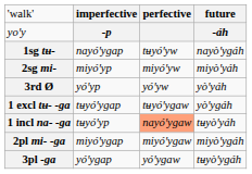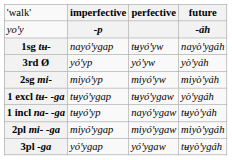 <table class="wikitable">
 <tr>
 <td>'walk'</td>
 <th>imperfective</th>
 <th>perfective</th>
 <th>future</th>
 </tr>
 <tr>
 <td><em>yoꞌy</em></td>
 <th><em>-p</em></th>
 <th></th>
 <th><em>-áh</em></th>
 </tr>
 <tr>
 <th>1sg      <em>tʉ-</em></th>
 <td><em>nayóꞌygap</em></td>
 <td><em>tʉyóꞌyw</em></td>
 <td><em>nayòꞌygáh</em></td>
 </tr>
 <tr>
+<th>3rd      Ø</th>
+<td><em>yóꞌyp</em></td>
+<td><em>yóꞌyw</em></td>
+<td><em>yòꞌyáh</em></td>
+</tr>
+<tr>
 <th>2sg     <em>mi-</em></th>
 <td><em>miyóꞌyp</em></td>
 <td><em>miyóꞌyw</em></td>
 <td><em>miyòꞌyáh</em></td>
-</tr>
-<tr>
-<th>3rd      Ø</th>
-<td><em>yóꞌyp</em></td>
-<td><em>yóꞌyw</em></td>
-<td><em>yòꞌyáh</em></td>
 </tr>
 <tr>
 <th>1 excl  <em>tʉ- -ga</em></th>
 <td><em>tʉyóꞌygap</em></td>
 <td><em>tʉyóꞌygaw</em></td>
 <td><em>yòꞌygáh</em></td>
 </tr>
 <tr>
 <th>1 incl   <em>na- -ga</em></th>
 <td><em>tʉyóꞌyp</em></td>
-<td style="background: lightsalmon;"><em>nayóꞌygaw</em></td>
+<td><em>nayóꞌygaw</em></td>
 <td><em>tʉyòꞌyáh</em></td>
 </tr>
 <tr>
 <th>2pl      <em>mi- -ga</em></th>
 <td><em>miyóꞌygap</em></td>
 <td><em>miyóꞌygaw</em></td>
 <td><em>miyòꞌygáh</em></td>
 </tr>
 <tr>
 <th>3pl        <em>-ga</em></th>
 <td><em>yóꞌygap</em></td>
 <td><em>yóꞌygaw</em></td>
 <td><em>tʉyòꞌygáh</em></td>
 </tr>
 </table>
